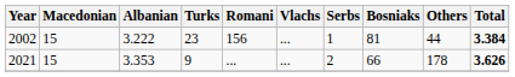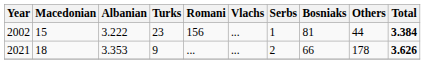 <table class="wikitable">
 <tr>
 <th>Year</th>
 <th>Macedonian</th>
 <th>Albanian</th>
 <th>Turks</th>
 <th>Romani</th>
 <th>Vlachs</th>
 <th>Serbs</th>
 <th>Bosniaks</th>
 <th><abbr>Others</abbr></th>
 <th>Total</th>
 </tr>
 <tr>
 <td>2002</td>
 <td>15</td>
 <td>3.222</td>
 <td>23</td>
 <td>156</td>
 <td>...</td>
 <td>1</td>
 <td>81</td>
 <td>44</td>
 <td><strong>3.384</strong></td>
 </tr>
 <tr>
 <td>2021</td>
-<td>15</td>
+<td>18</td>
 <td>3.353</td>
 <td>9</td>
 <td>...</td>
 <td>...</td>
 <td>2</td>
 <td>66</td>
 <td>178</td>
 <td><strong>3.626</strong></td>
 </tr>
 <tr>
 </tr>
 </table>
